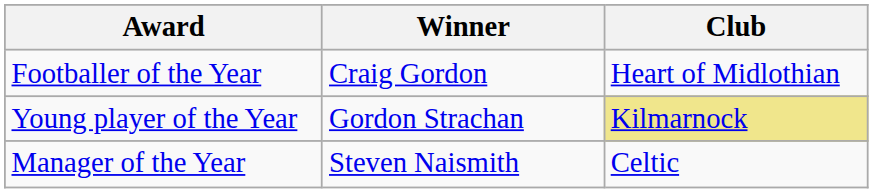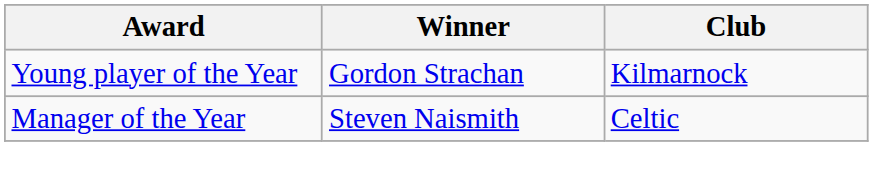 <table class="wikitable">
 <tr>
 <th width=170>Award</th>
 <th width=150>Winner</th>
 <th width=140>Club</th>
 </tr>
 <tr>
-<td><a href='#'>Footballer of the Year</a></td>
-<td> <a href='#'>Craig Gordon</a></td>
-<td><a href='#'>Heart of Midlothian</a></td>
-</tr>
-<tr>
 <td><a href='#'>Young player of the Year</a></td>
 <td> <a href='#'>Gordon Strachan</a></td>
-<td style="background: khaki;"><a href='#'>Kilmarnock</a></td>
+<td><a href='#'>Kilmarnock</a></td>
 </tr>
 <tr>
 <td><a href='#'>Manager of the Year</a></td>
 <td> <a href='#'>Steven Naismith</a></td>
 <td><a href='#'>Celtic</a></td>
 </tr>
 </table>
